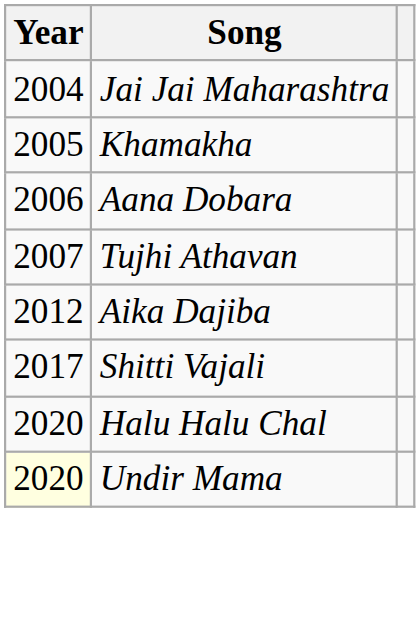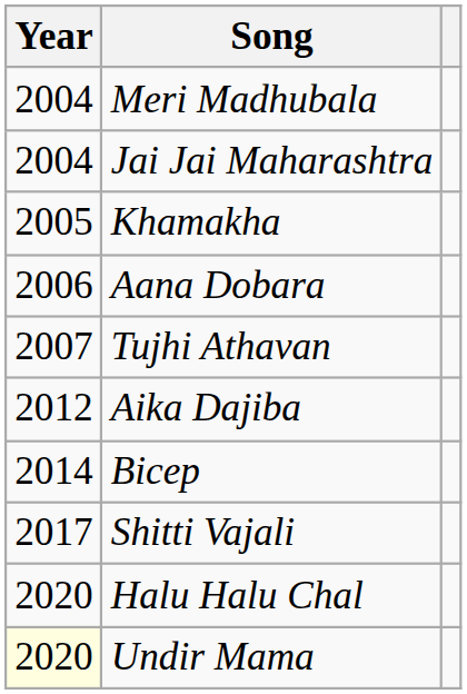 <table class="wikitable plainrowheaders sortable">
 <tr>
 <th scope="col">Year</th>
 <th scope="col">Song</th>
 <th scope="col" class="unsortable"></th>
+</tr>
+<tr>
+<td>2004</td>
+<td><em>Meri Madhubala</em></td>
+<td></td>
 </tr>
 <tr>
 <td>2004</td>
 <td><em>Jai Jai Maharashtra</em></td>
 <td></td>
 </tr>
 <tr>
 <td>2005</td>
 <td><em>Khamakha</em></td>
 <td></td>
 </tr>
 <tr>
 <td>2006</td>
 <td><em>Aana Dobara</em></td>
 <td></td>
 </tr>
 <tr>
 <td>2007</td>
 <td><em>Tujhi Athavan</em></td>
 <td></td>
 </tr>
 <tr>
 <td>2012</td>
 <td><em>Aika Dajiba</em></td>
 <td></td>
 </tr>
 <tr>
+<td>2014</td>
+<td><em>Bicep</em></td>
+<td></td>
+</tr>
+<tr>
 <td>2017</td>
 <td><em>Shitti Vajali</em></td>
 <td></td>
 </tr>
 <tr>
 <td>2020</td>
 <td><em>Halu Halu Chal</em></td>
 <td></td>
 </tr>
 <tr>
 <td style="background: lightyellow;">2020</td>
 <td><em>Undir Mama</em></td>
 <td></td>
 </tr>
 </table>
